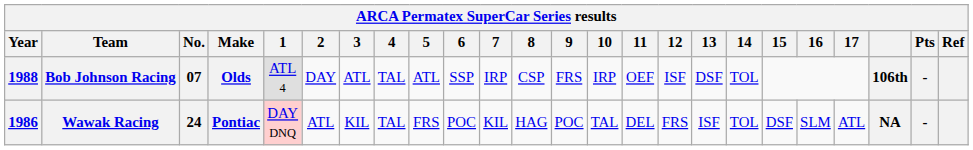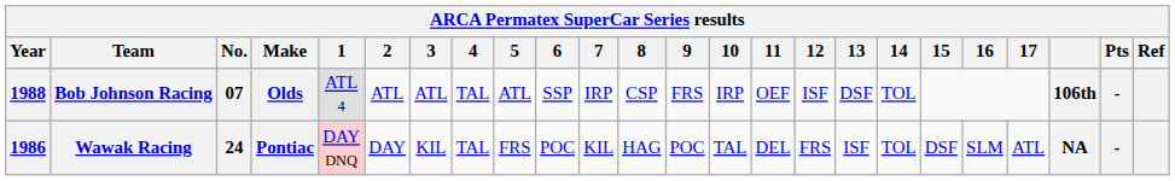 <table class="wikitable" style="text-align:center; font-size:75%">
 <tr>
 <th colspan=45><a href='#'>ARCA Permatex SuperCar Series</a> results</th>
 </tr>
 <tr>
 <th>Year</th>
 <th>Team</th>
 <th>No.</th>
 <th>Make</th>
 <th>1</th>
 <th>2</th>
 <th>3</th>
 <th>4</th>
 <th>5</th>
 <th>6</th>
 <th>7</th>
 <th>8</th>
 <th>9</th>
 <th>10</th>
 <th>11</th>
 <th>12</th>
 <th>13</th>
 <th>14</th>
 <th>15</th>
 <th>16</th>
 <th>17</th>
 <th></th>
 <th>Pts</th>
 <th>Ref</th>
 </tr>
 <tr>
 <th><a href='#'>1988</a></th>
 <th><a href='#'>Bob Johnson Racing</a></th>
 <th>07</th>
 <th><a href='#'>Olds</a></th>
 <td style="background:#DFDFDF;"><a href='#'>ATL</a><br><small>4</small></td>
-<td><a href='#'>DAY</a></td>
+<td><a href='#'>ATL</a></td>
 <td><a href='#'>ATL</a></td>
 <td><a href='#'>TAL</a></td>
 <td><a href='#'>ATL</a></td>
 <td><a href='#'>SSP</a></td>
 <td><a href='#'>IRP</a></td>
 <td><a href='#'>CSP</a></td>
 <td><a href='#'>FRS</a></td>
 <td><a href='#'>IRP</a></td>
 <td><a href='#'>OEF</a></td>
 <td><a href='#'>ISF</a></td>
 <td><a href='#'>DSF</a></td>
 <td><a href='#'>TOL</a></td>
 <td colspan=3></td>
 <th>106th</th>
 <th>-</th>
 <th></th>
 </tr>
 <tr>
 <th><a href='#'>1986</a></th>
 <th><a href='#'>Wawak Racing</a></th>
 <th>24</th>
 <th><a href='#'>Pontiac</a></th>
 <td style="background:#FFCFCF;"><a href='#'>DAY</a><br><small>DNQ</small></td>
-<td><a href='#'>ATL</a></td>
+<td><a href='#'>DAY</a></td>
 <td><a href='#'>KIL</a></td>
 <td><a href='#'>TAL</a></td>
 <td><a href='#'>FRS</a></td>
 <td><a href='#'>POC</a></td>
 <td><a href='#'>KIL</a></td>
 <td><a href='#'>HAG</a></td>
 <td><a href='#'>POC</a></td>
 <td><a href='#'>TAL</a></td>
 <td><a href='#'>DEL</a></td>
 <td><a href='#'>FRS</a></td>
 <td><a href='#'>ISF</a></td>
 <td><a href='#'>TOL</a></td>
 <td><a href='#'>DSF</a></td>
 <td><a href='#'>SLM</a></td>
 <td><a href='#'>ATL</a></td>
 <th>NA</th>
 <th>-</th>
 <th></th>
 </tr>
 </table>
